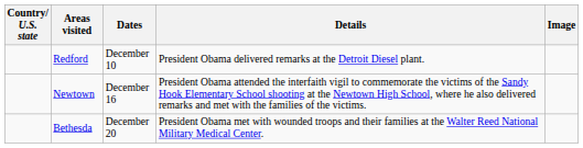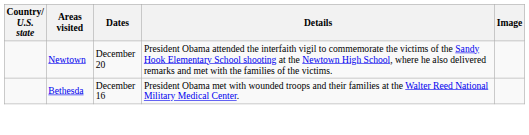 <table class="wikitable">
 <tr>
 <th>Country/<br><em>U.S. state</em></th>
 <th>Areas visited</th>
 <th>Dates</th>
 <th>Details</th>
 <th>Image</th>
 </tr>
 <tr>
 <td><em></em></td>
-<td><a href='#'>Redford</a></td>
-<td>December 10</td>
-<td>President Obama delivered remarks at the <a href='#'>Detroit Diesel</a> plant.</td>
-<td></td>
-</tr>
-<tr>
-<td><em></em></td>
 <td><a href='#'>Newtown</a></td>
-<td>December 16</td>
+<td>December 20</td>
 <td>President Obama attended the interfaith vigil to commemorate the victims of the <a href='#'>Sandy Hook Elementary School shooting</a> at the <a href='#'>Newtown High School</a>, where he also delivered remarks and met with the families of the victims.</td>
 <td></td>
 </tr>
 <tr>
 <td><em></em></td>
 <td><a href='#'>Bethesda</a></td>
-<td>December 20</td>
+<td>December 16</td>
 <td>President Obama met with wounded troops and their families at the <a href='#'>Walter Reed National Military Medical Center</a>.</td>
 <td></td>
 </tr>
 </table>
